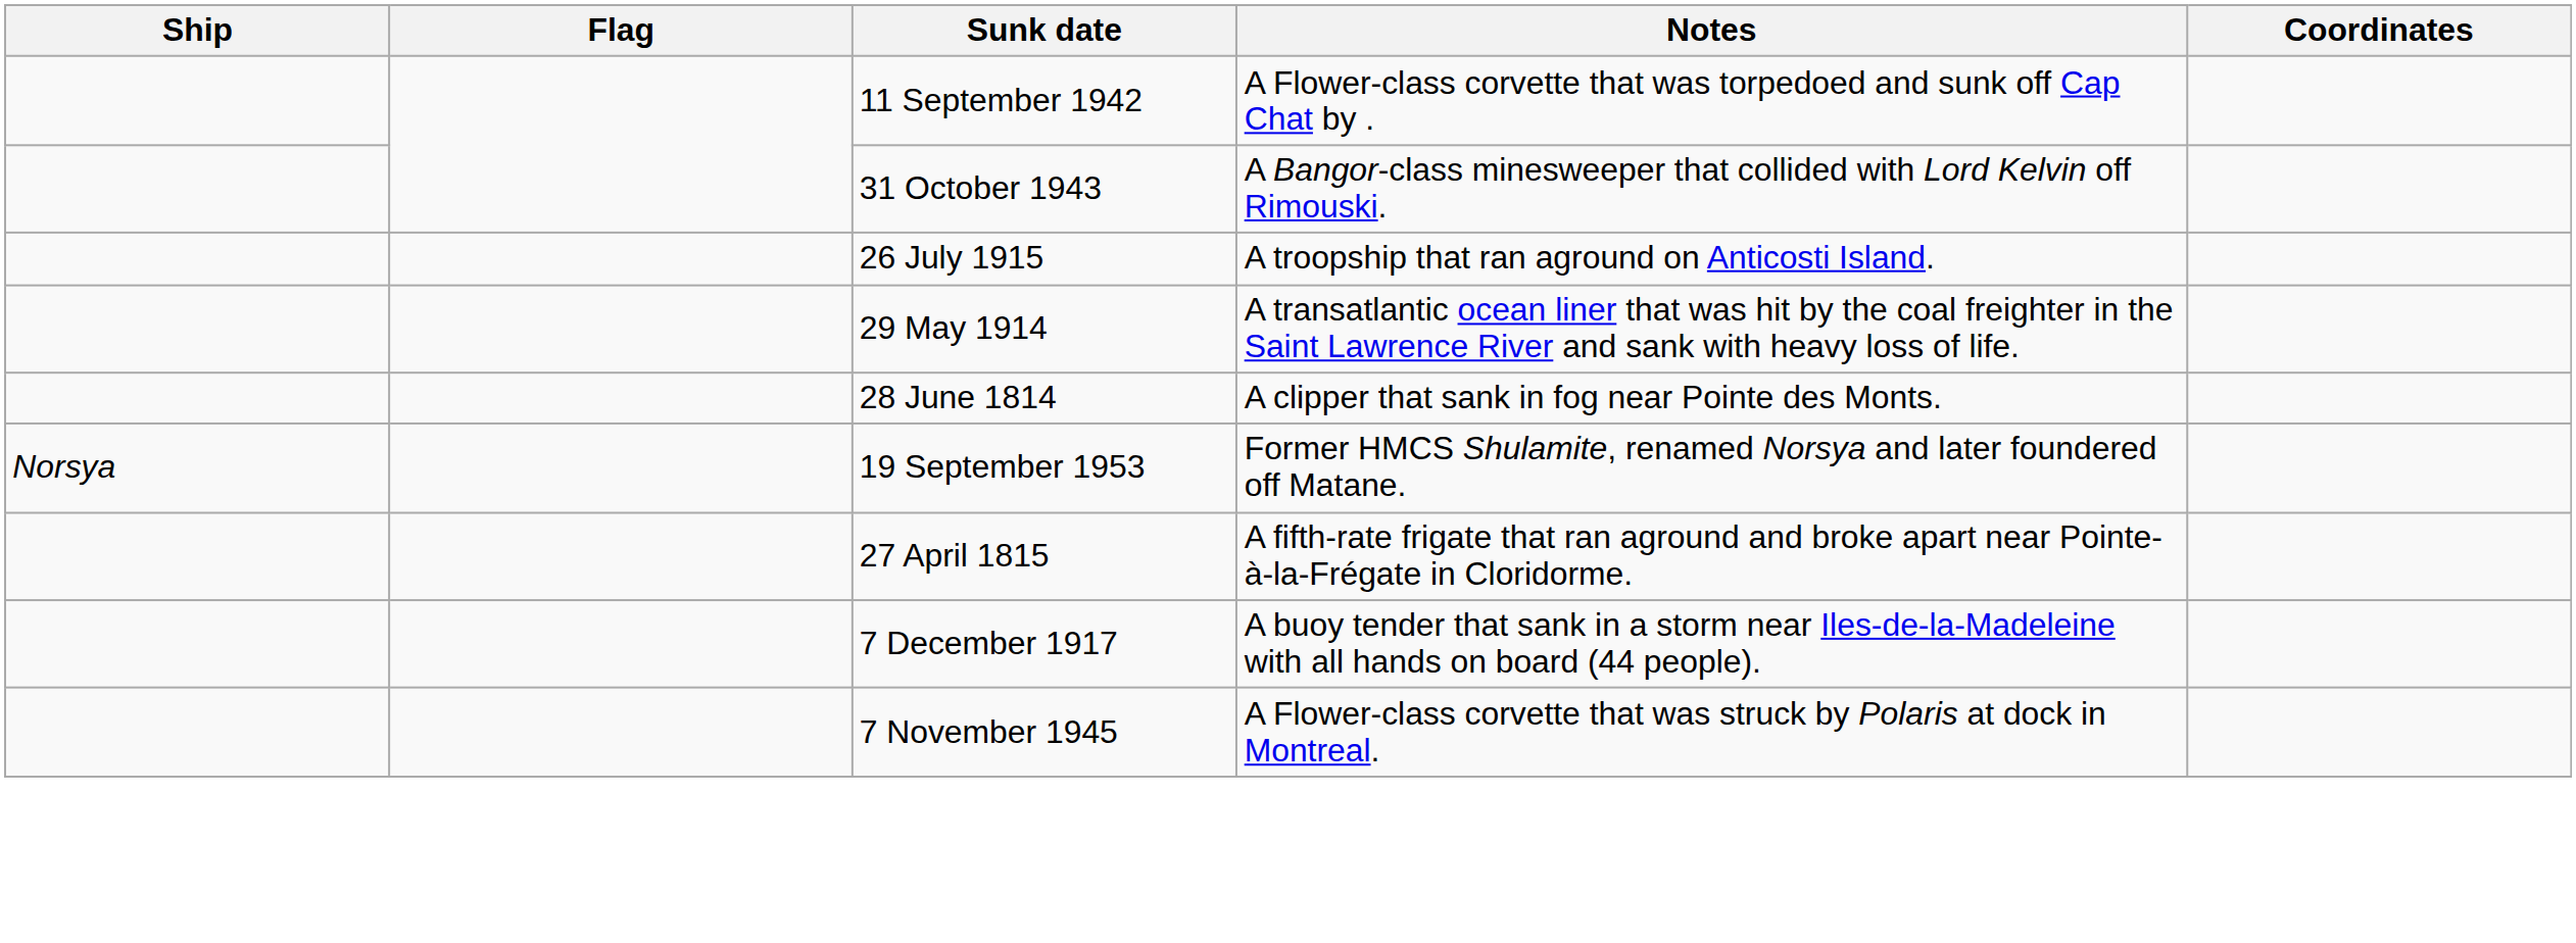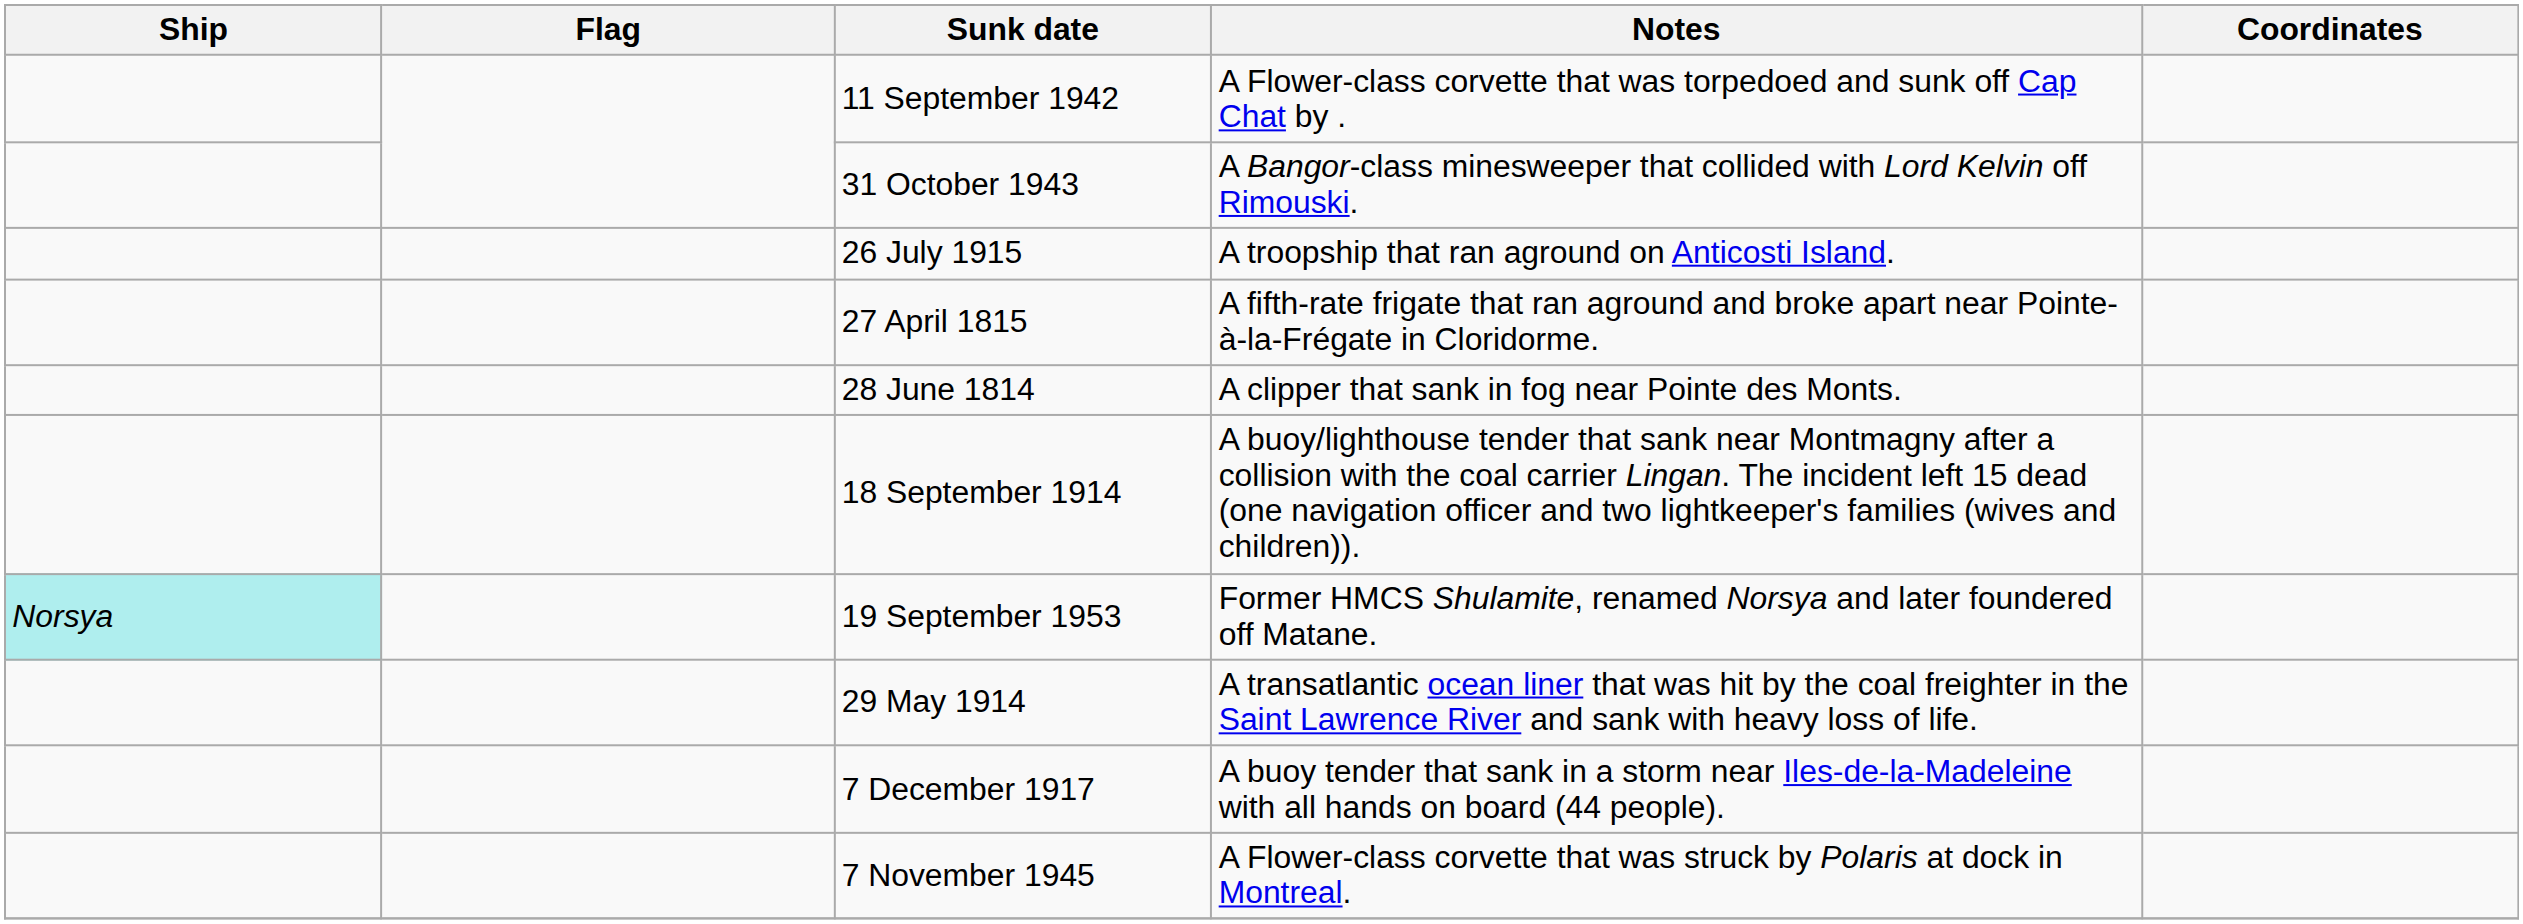 <table class=wikitable | style = "width:100%">
 <tr>
 <th style="width:15%">Ship</th>
 <th style="width:18%">Flag</th>
 <th style="width:15%">Sunk date</th>
 <th style="width:37%">Notes</th>
 <th style="width:15%">Coordinates</th>
 </tr>
 <tr>
 <td></td>
 <td rowspan="2"></td>
 <td>11 September 1942</td>
 <td>A Flower-class corvette that was torpedoed and sunk off <a href='#'>Cap Chat</a> by .</td>
 <td></td>
 </tr>
 <tr>
 <td></td>
 <td>31 October 1943</td>
 <td>A <em>Bangor</em>-class minesweeper that collided with <em>Lord Kelvin</em> off <a href='#'>Rimouski</a>.</td>
 <td></td>
 </tr>
 <tr>
 <td></td>
 <td></td>
 <td>26 July 1915</td>
 <td>A troopship that ran aground on <a href='#'>Anticosti Island</a>.</td>
 <td></td>
 </tr>
 <tr>
 <td></td>
 <td></td>
-<td>29 May 1914</td>
-<td>A transatlantic <a href='#'>ocean liner</a> that was hit by the coal freighter  in the <a href='#'>Saint Lawrence River</a> and sank with heavy loss of life.</td>
+<td>27 April 1815</td>
+<td>A fifth-rate frigate that ran aground and broke apart near Pointe-à-la-Frégate in Cloridorme.</td>
 <td></td>
 </tr>
 <tr>
 <td></td>
 <td></td>
 <td>28 June 1814</td>
 <td>A clipper that sank in fog near Pointe des Monts.</td>
 <td></td>
 </tr>
 <tr>
-<td><em>Norsya</em></td>
+<td></td>
+<td></td>
+<td>18 September 1914</td>
+<td>A buoy/lighthouse tender that sank near Montmagny after a collision with the coal carrier <em>Lingan</em>. The incident left 15 dead (one navigation officer and two lightkeeper's families (wives and children)).</td>
+<td></td>
+</tr>
+<tr>
+<td style="background: paleturquoise;"><em>Norsya</em></td>
 <td></td>
 <td>19 September 1953</td>
 <td>Former HMCS <em>Shulamite</em>, renamed <em>Norsya</em> and later foundered off Matane.</td>
 <td></td>
 </tr>
 <tr>
 <td></td>
 <td></td>
-<td>27 April 1815</td>
-<td>A fifth-rate frigate that ran aground and broke apart near Pointe-à-la-Frégate in Cloridorme.</td>
+<td>29 May 1914</td>
+<td>A transatlantic <a href='#'>ocean liner</a> that was hit by the coal freighter  in the <a href='#'>Saint Lawrence River</a> and sank with heavy loss of life.</td>
 <td></td>
 </tr>
 <tr>
 <td></td>
 <td></td>
 <td>7 December 1917</td>
 <td>A buoy tender that sank in a storm near <a href='#'>Iles-de-la-Madeleine</a> with all hands on board (44 people).</td>
 <td></td>
 </tr>
 <tr>
 <td></td>
 <td></td>
 <td>7 November 1945</td>
 <td>A Flower-class corvette that was struck by <em>Polaris</em> at dock in <a href='#'>Montreal</a>.</td>
 <td></td>
 </tr>
 <tr>
 </tr>
 </table>
